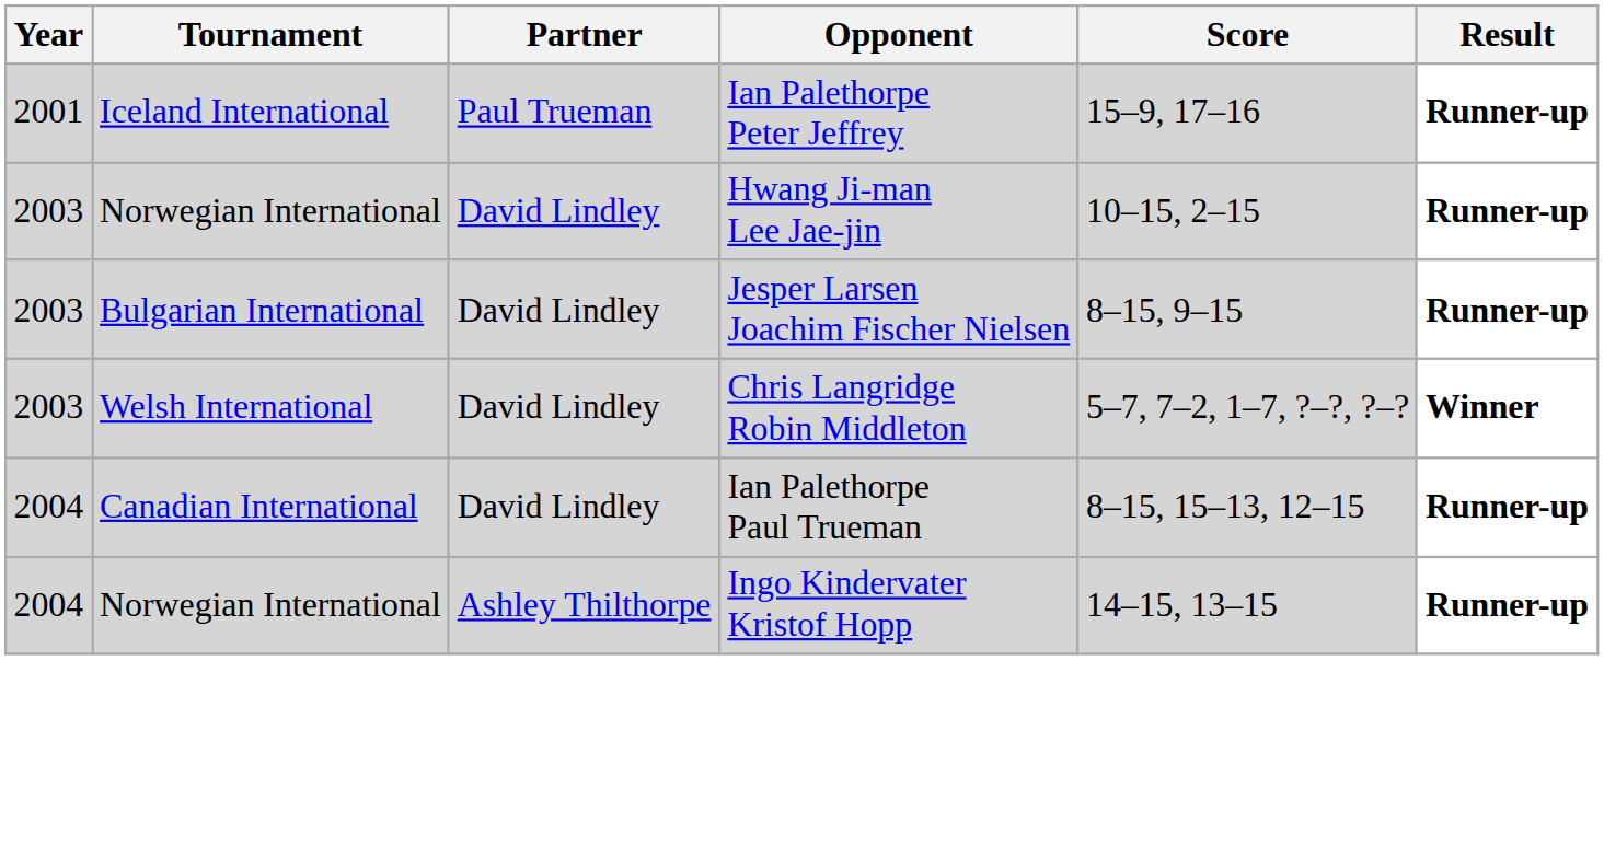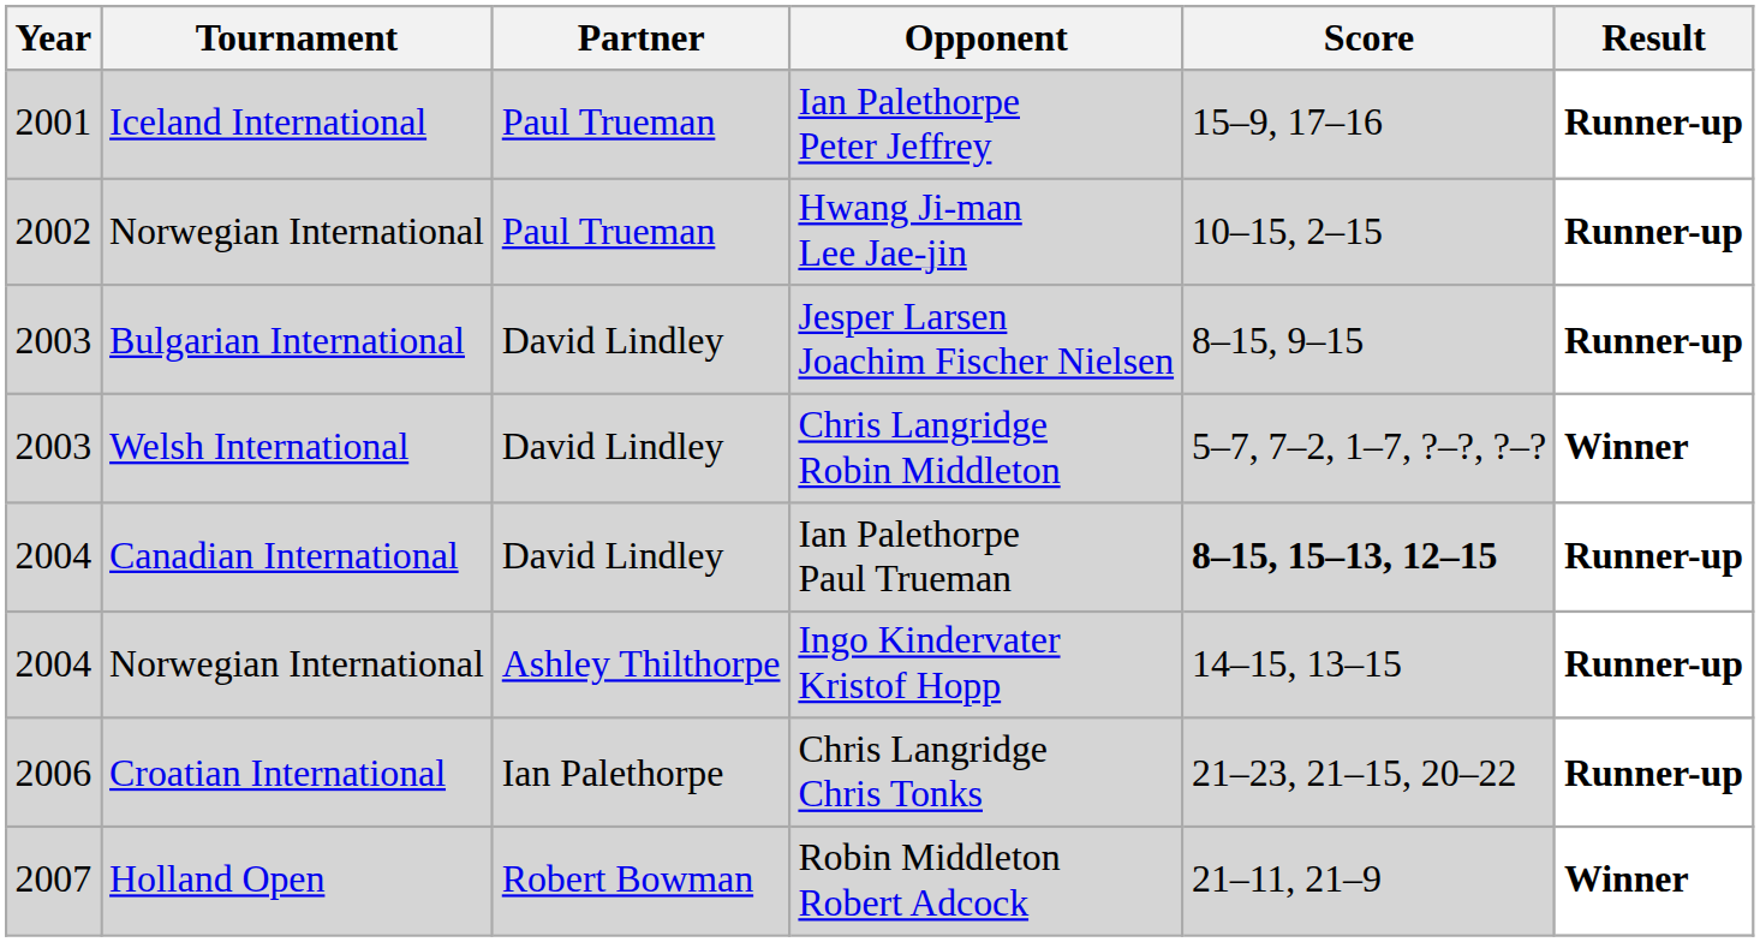 <table class="sortable wikitable" style="font-size: 90%;">
 <tr>
 <th>Year</th>
 <th>Tournament</th>
 <th>Partner</th>
 <th>Opponent</th>
 <th>Score</th>
 <th>Result</th>
 </tr>
 <tr style="background:#D5D5D5">
 <td align="center">2001</td>
 <td align="left"><a href='#'>Iceland International</a></td>
 <td align="left"> <a href='#'>Paul Trueman</a></td>
 <td align="left"> <a href='#'>Ian Palethorpe</a><br> <a href='#'>Peter Jeffrey</a></td>
 <td align="left">15–9, 17–16</td>
 <td style="text-align:left; background:white"> <strong>Runner-up</strong></td>
 </tr>
 <tr style="background:#D5D5D5">
-<td align="center">2003</td>
+<td align="center">2002</td>
 <td align="left">Norwegian International</td>
-<td align="left"> <a href='#'>David Lindley</a></td>
+<td align="left"> <a href='#'>Paul Trueman</a></td>
 <td align="left"> <a href='#'>Hwang Ji-man</a><br> <a href='#'>Lee Jae-jin</a></td>
 <td align="left">10–15, 2–15</td>
 <td style="text-align:left; background:white"> <strong>Runner-up</strong></td>
 </tr>
 <tr style="background:#D5D5D5">
 <td align="center">2003</td>
 <td align="left"><a href='#'>Bulgarian International</a></td>
 <td align="left"> David Lindley</td>
 <td align="left"> <a href='#'>Jesper Larsen</a><br> <a href='#'>Joachim Fischer Nielsen</a></td>
 <td align="left">8–15, 9–15</td>
 <td style="text-align:left; background:white"> <strong>Runner-up</strong></td>
 </tr>
 <tr style="background:#D5D5D5">
 <td align="center">2003</td>
 <td align="left"><a href='#'>Welsh International</a></td>
 <td align="left"> David Lindley</td>
 <td align="left"> <a href='#'>Chris Langridge</a><br> <a href='#'>Robin Middleton</a></td>
 <td align="left">5–7, 7–2, 1–7, ?–?, ?–?</td>
 <td style="text-align:left; background:white"> <strong>Winner</strong></td>
 </tr>
 <tr style="background:#D5D5D5">
 <td align="center">2004</td>
 <td align="left"><a href='#'>Canadian International</a></td>
 <td align="left"> David Lindley</td>
 <td align="left"> Ian Palethorpe<br> Paul Trueman</td>
-<td align="left">8–15, 15–13, 12–15</td>
+<td align="left"><strong>8–15, 15–13, 12–15</strong></td>
 <td style="text-align:left; background:white"> <strong>Runner-up</strong></td>
 </tr>
 <tr style="background:#D5D5D5">
 <td align="center">2004</td>
 <td align="left">Norwegian International</td>
 <td align="left"> <a href='#'>Ashley Thilthorpe</a></td>
 <td align="left"> <a href='#'>Ingo Kindervater</a><br> <a href='#'>Kristof Hopp</a></td>
 <td align="left">14–15, 13–15</td>
 <td style="text-align:left; background:white"> <strong>Runner-up</strong></td>
 </tr>
+<tr style="background:#D5D5D5">
+<td align="center">2006</td>
+<td align="left"><a href='#'>Croatian International</a></td>
+<td align="left"> Ian Palethorpe</td>
+<td align="left"> Chris Langridge<br> <a href='#'>Chris Tonks</a></td>
+<td align="left">21–23, 21–15, 20–22</td>
+<td style="text-align:left; background:white"> <strong>Runner-up</strong></td>
+</tr>
+<tr style="background:#D5D5D5">
+<td align="center">2007</td>
+<td align="left"><a href='#'>Holland Open</a></td>
+<td align="left"> <a href='#'>Robert Bowman</a></td>
+<td align="left"> Robin Middleton<br> <a href='#'>Robert Adcock</a></td>
+<td align="left">21–11, 21–9</td>
+<td style="text-align:left; background:white"> <strong>Winner</strong></td>
+</tr>
 </table>
